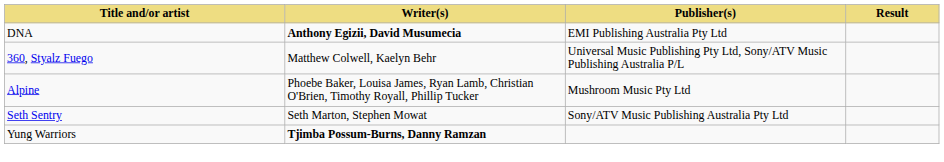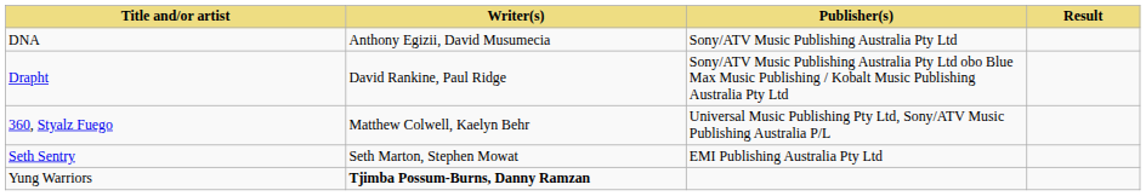 <table class="wikitable" width=100%>
 <tr>
 <th style="width:30%;background:#EEDD82;">Title and/or artist</th>
 <th style="width:30%;background:#EEDD82;">Writer(s)</th>
 <th style="width:30%;background:#EEDD82;">Publisher(s)</th>
 <th style="width:10%;background:#EEDD82;">Result</th>
 </tr>
 <tr>
 <td>DNA</td>
-<td><strong>Anthony Egizii, David Musumecia</strong></td>
-<td>EMI Publishing Australia Pty Ltd</td>
+<td>Anthony Egizii, David Musumecia</td>
+<td>Sony/ATV Music Publishing Australia Pty Ltd</td>
+<td></td>
+</tr>
+<tr>
+<td><a href='#'>Drapht</a></td>
+<td>David Rankine, Paul Ridge</td>
+<td>Sony/ATV Music Publishing Australia Pty Ltd obo Blue Max Music Publishing / Kobalt Music Publishing Australia Pty Ltd</td>
 <td></td>
 </tr>
 <tr>
 <td><a href='#'>360</a>, <a href='#'>Styalz Fuego</a></td>
 <td>Matthew Colwell, Kaelyn Behr</td>
 <td>Universal Music Publishing Pty Ltd, Sony/ATV Music Publishing Australia P/L</td>
 <td></td>
 </tr>
 <tr>
-<td><a href='#'>Alpine</a></td>
-<td>Phoebe Baker, Louisa James, Ryan Lamb, Christian O'Brien, Timothy Royall, Phillip Tucker</td>
-<td>Mushroom Music Pty Ltd</td>
-<td></td>
-</tr>
-<tr>
 <td><a href='#'>Seth Sentry</a></td>
 <td>Seth Marton, Stephen Mowat</td>
-<td>Sony/ATV Music Publishing Australia Pty Ltd</td>
+<td>EMI Publishing Australia Pty Ltd</td>
 <td></td>
 </tr>
 <tr>
 <td>Yung Warriors</td>
 <td><strong>Tjimba Possum-Burns, Danny Ramzan</strong></td>
 <td></td>
 <td></td>
 </tr>
 </table>
